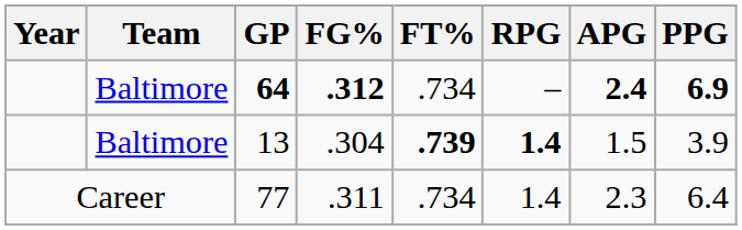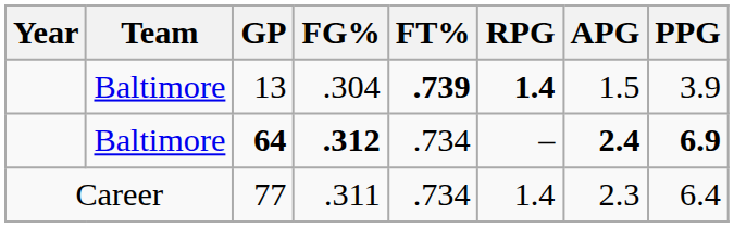 <table class="wikitable sortable" style="font-size:95%; text-align:right;">
 <tr>
 <th>Year</th>
 <th>Team</th>
 <th>GP</th>
 <th>FG%</th>
 <th>FT%</th>
 <th>RPG</th>
 <th>APG</th>
 <th>PPG</th>
 </tr>
 <tr>
 <td style="text-align:left;"></td>
 <td style="text-align:left;"><a href='#'>Baltimore</a></td>
+<td>13</td>
+<td>.304</td>
+<td><strong>.739</strong></td>
+<td><strong>1.4</strong></td>
+<td>1.5</td>
+<td>3.9</td>
+</tr>
+<tr>
+<td style="text-align:left;"></td>
+<td style="text-align:left;"><a href='#'>Baltimore</a></td>
 <td><strong>64</strong></td>
 <td><strong>.312</strong></td>
 <td>.734</td>
 <td>–</td>
 <td><strong>2.4</strong></td>
 <td><strong>6.9</strong></td>
-</tr>
-<tr>
-<td style="text-align:left;"></td>
-<td style="text-align:left;"><a href='#'>Baltimore</a></td>
-<td>13</td>
-<td>.304</td>
-<td><strong>.739</strong></td>
-<td><strong>1.4</strong></td>
-<td>1.5</td>
-<td>3.9</td>
 </tr>
 <tr>
 <td style="text-align:center;" colspan="2">Career</td>
 <td>77</td>
 <td>.311</td>
 <td>.734</td>
 <td>1.4</td>
 <td>2.3</td>
 <td>6.4</td>
 </tr>
 <tr>
 </tr>
 </table>
